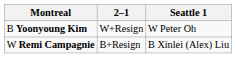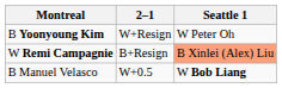 <table class="wikitable">
 <tr>
 <th>Montreal</th>
 <th>2–1</th>
 <th>Seattle 1</th>
 </tr>
 <tr>
 <td>B <strong>Yoonyoung Kim</strong></td>
 <td>W+Resign</td>
 <td>W Peter Oh</td>
 </tr>
 <tr>
 <td>W <strong>Remi Campagnie</strong></td>
 <td>B+Resign</td>
-<td>B Xinlei (Alex) Liu</td>
+<td style="background: lightsalmon;">B Xinlei (Alex) Liu</td>
+</tr>
+<tr>
+<td>B Manuel Velasco</td>
+<td>W+0.5</td>
+<td>W <strong>Bob Liang</strong></td>
 </tr>
 </table>
